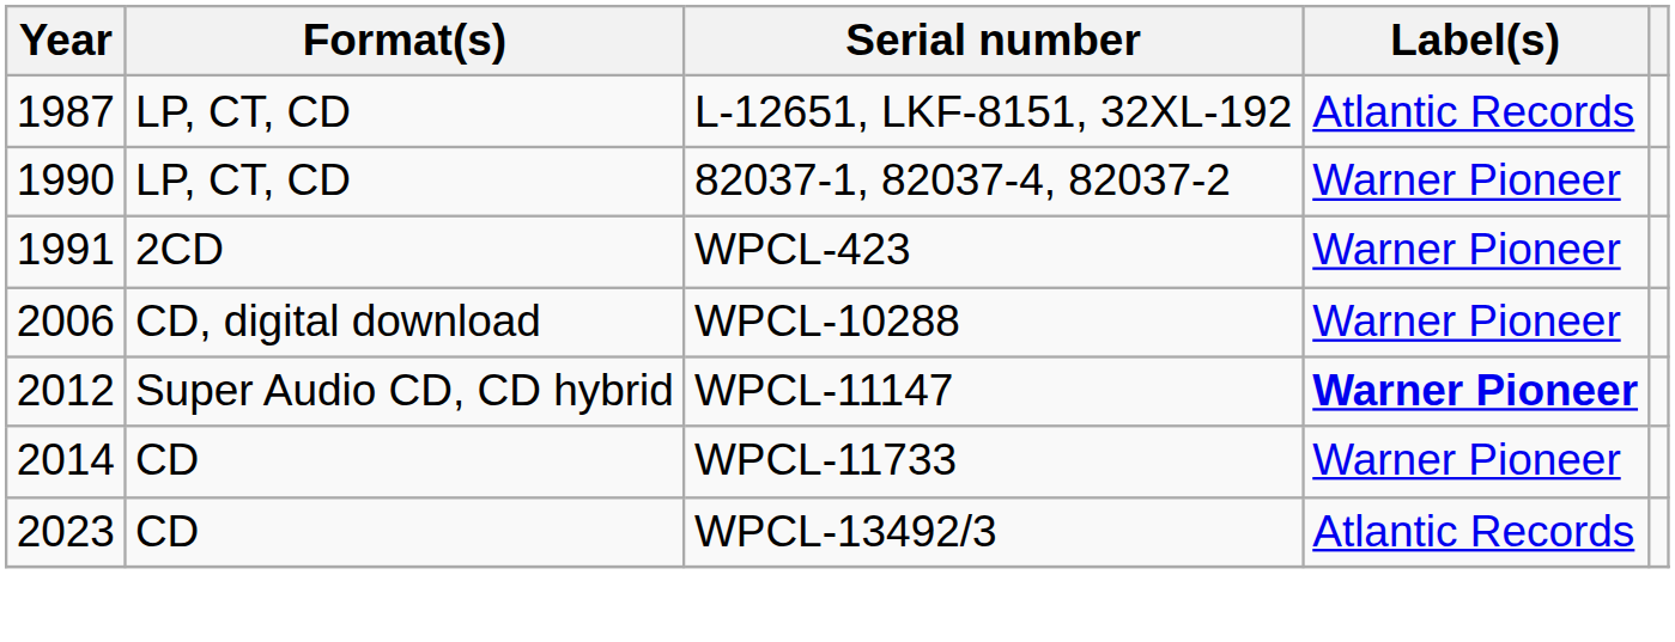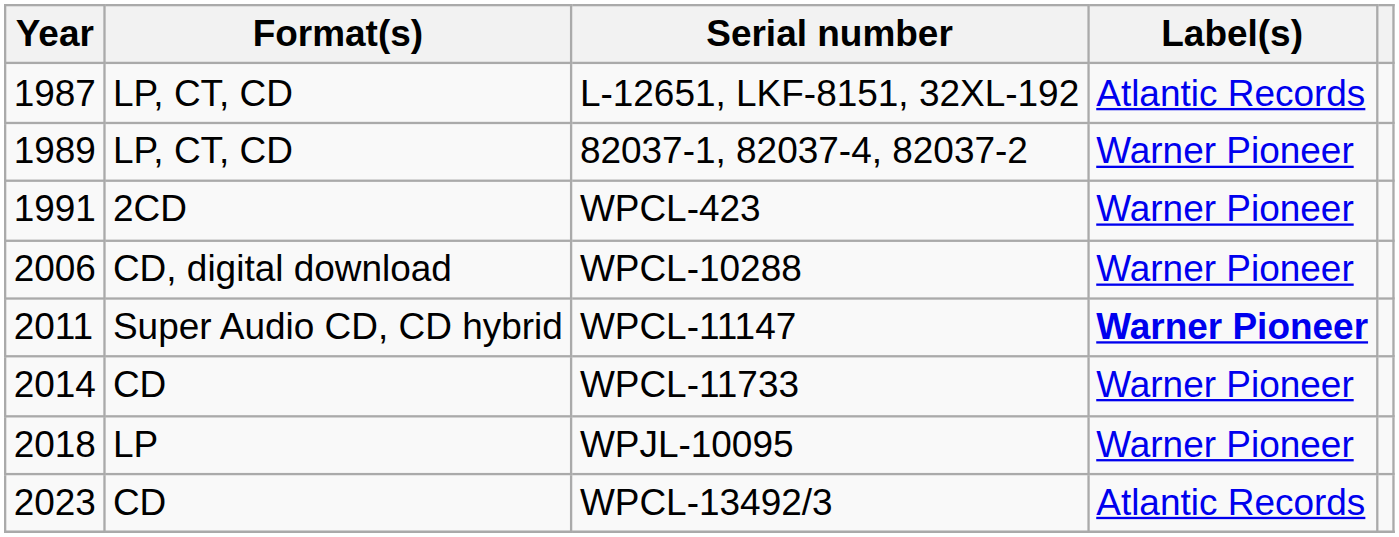 <table class="wikitable sortable plainrowheaders">
 <tr>
 <th scope="col">Year</th>
 <th scope="col">Format(s)</th>
 <th scope="col">Serial number</th>
 <th scope="col">Label(s)</th>
 <th scope="col"></th>
 </tr>
 <tr>
 <td>1987</td>
 <td>LP, CT, CD</td>
 <td>L-12651, LKF-8151, 32XL-192</td>
 <td><a href='#'>Atlantic Records</a></td>
 <td></td>
 </tr>
 <tr>
-<td>1990</td>
+<td>1989</td>
 <td>LP, CT, CD</td>
 <td>82037-1, 82037-4, 82037-2</td>
 <td><a href='#'>Warner Pioneer</a></td>
 <td></td>
 </tr>
 <tr>
 <td>1991</td>
 <td>2CD</td>
 <td>WPCL-423</td>
 <td><a href='#'>Warner Pioneer</a></td>
 <td></td>
 </tr>
 <tr>
 <td>2006</td>
 <td>CD, digital download</td>
 <td>WPCL-10288</td>
 <td><a href='#'>Warner Pioneer</a></td>
 <td></td>
 </tr>
 <tr>
-<td>2012</td>
+<td>2011</td>
 <td>Super Audio CD, CD hybrid</td>
 <td>WPCL-11147</td>
 <td><strong><a href='#'>Warner Pioneer</a></strong></td>
 <td></td>
 </tr>
 <tr>
 <td>2014</td>
 <td>CD</td>
 <td>WPCL-11733</td>
 <td><a href='#'>Warner Pioneer</a></td>
 <td></td>
 </tr>
 <tr>
+<td>2018</td>
+<td>LP</td>
+<td>WPJL-10095</td>
+<td><a href='#'>Warner Pioneer</a></td>
+<td></td>
+</tr>
+<tr>
 <td>2023</td>
 <td>CD</td>
 <td>WPCL-13492/3</td>
 <td><a href='#'>Atlantic Records</a></td>
 <td></td>
 </tr>
 <tr>
 </tr>
 </table>
